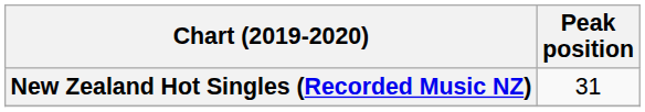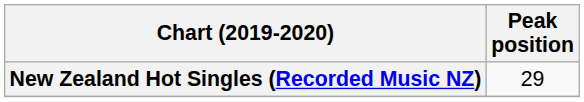 <table class="wikitable sortable plainrowheaders" style="text-align:center">
 <tr>
 <th scope="col">Chart (2019-2020)</th>
 <th scope="col">Peak<br> position</th>
 </tr>
 <tr>
 <th scope="row">New Zealand Hot Singles (<a href='#'>Recorded Music NZ</a>)</th>
-<td>31</td>
+<td>29</td>
 </tr>
 <tr>
 </tr>
 <tr>
 </tr>
 </table>
